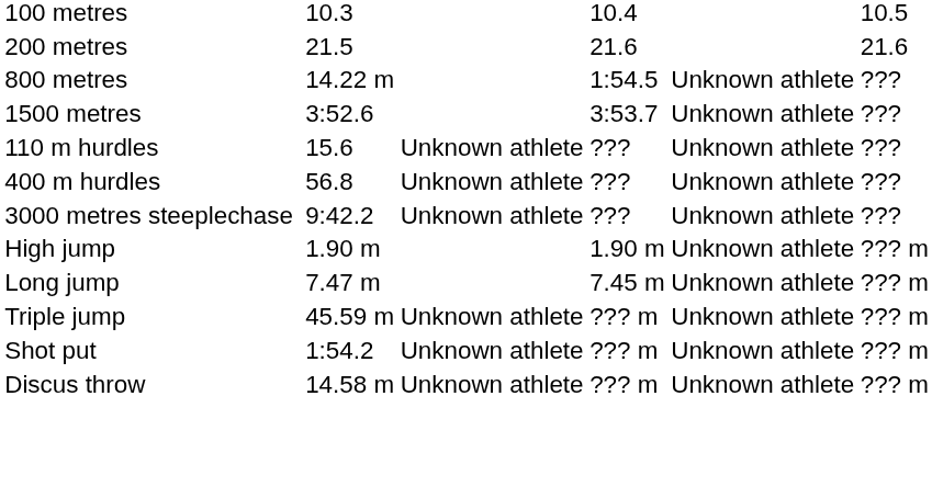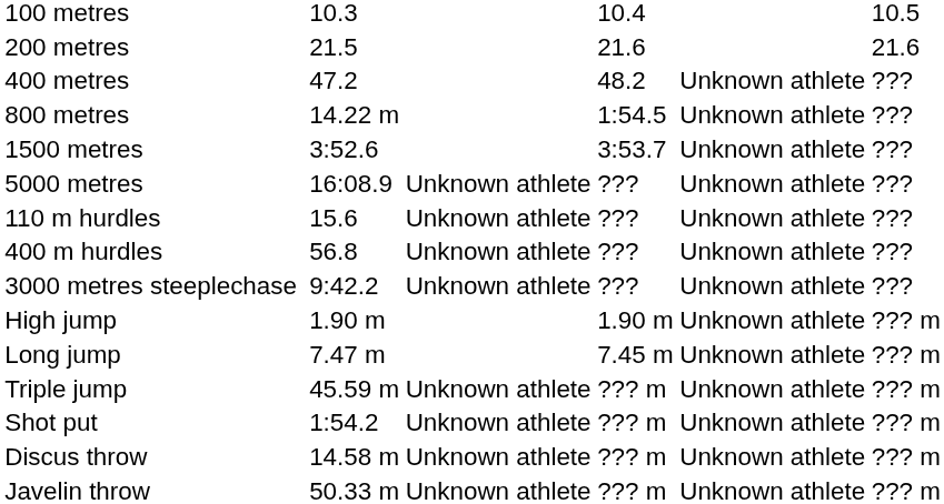 <table>
 <tr>
 <td>100 metres</td>
 <td></td>
 <td>10.3</td>
 <td></td>
 <td>10.4</td>
 <td></td>
 <td>10.5</td>
 </tr>
 <tr>
 <td>200 metres</td>
 <td></td>
 <td>21.5</td>
 <td></td>
 <td>21.6</td>
 <td></td>
 <td>21.6</td>
 </tr>
 <tr>
+<td>400 metres</td>
+<td></td>
+<td>47.2</td>
+<td></td>
+<td>48.2</td>
+<td>Unknown athlete</td>
+<td>???</td>
+</tr>
+<tr>
 <td>800 metres</td>
 <td></td>
 <td>14.22 m</td>
 <td></td>
 <td>1:54.5</td>
 <td>Unknown athlete</td>
 <td>???</td>
 </tr>
 <tr>
 <td>1500 metres</td>
 <td></td>
 <td>3:52.6</td>
 <td></td>
 <td>3:53.7</td>
+<td>Unknown athlete</td>
+<td>???</td>
+</tr>
+<tr>
+<td>5000 metres</td>
+<td></td>
+<td>16:08.9</td>
+<td>Unknown athlete</td>
+<td>???</td>
 <td>Unknown athlete</td>
 <td>???</td>
 </tr>
 <tr>
 <td>110 m hurdles</td>
 <td></td>
 <td>15.6</td>
 <td>Unknown athlete</td>
 <td>???</td>
 <td>Unknown athlete</td>
 <td>???</td>
 </tr>
 <tr>
 <td>400 m hurdles</td>
 <td></td>
 <td>56.8</td>
 <td>Unknown athlete</td>
 <td>???</td>
 <td>Unknown athlete</td>
 <td>???</td>
 </tr>
 <tr>
 <td>3000 metres steeplechase</td>
 <td></td>
 <td>9:42.2</td>
 <td>Unknown athlete</td>
 <td>???</td>
 <td>Unknown athlete</td>
 <td>???</td>
 </tr>
 <tr>
 <td>High jump</td>
 <td></td>
 <td>1.90 m</td>
 <td></td>
 <td>1.90 m</td>
 <td>Unknown athlete</td>
 <td>??? m</td>
 </tr>
 <tr>
 <td>Long jump</td>
 <td></td>
 <td>7.47 m</td>
 <td></td>
 <td>7.45 m</td>
 <td>Unknown athlete</td>
 <td>??? m</td>
 </tr>
 <tr>
 <td>Triple jump</td>
 <td></td>
 <td>45.59 m</td>
 <td>Unknown athlete</td>
 <td>??? m</td>
 <td>Unknown athlete</td>
 <td>??? m</td>
 </tr>
 <tr>
 <td>Shot put</td>
 <td></td>
 <td>1:54.2</td>
 <td>Unknown athlete</td>
 <td>??? m</td>
 <td>Unknown athlete</td>
 <td>??? m</td>
 </tr>
 <tr>
 <td>Discus throw</td>
 <td></td>
 <td>14.58 m</td>
 <td>Unknown athlete</td>
 <td>??? m</td>
 <td>Unknown athlete</td>
 <td>??? m</td>
 </tr>
 <tr>
+<td>Javelin throw</td>
+<td></td>
+<td>50.33 m</td>
+<td>Unknown athlete</td>
+<td>??? m</td>
+<td>Unknown athlete</td>
+<td>??? m</td>
+</tr>
+<tr>
 </tr>
 </table>
